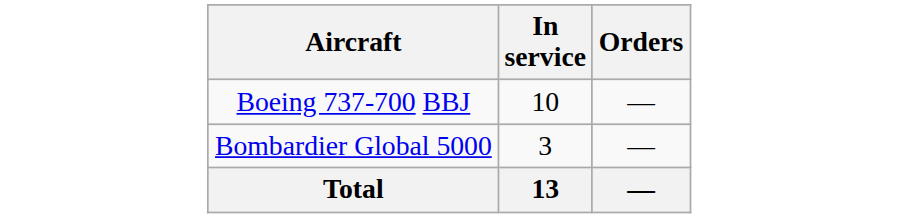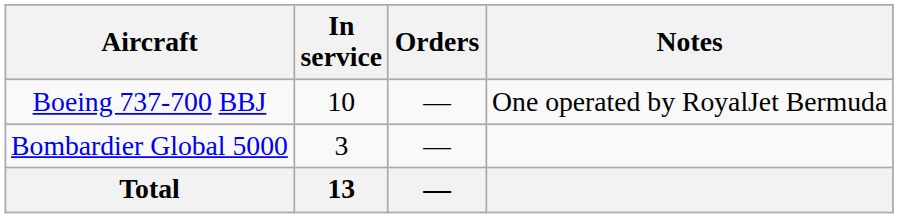 <table class="wikitable" style="margin:0.5em auto; text-align:center">
 <tr>
 <th>Aircraft</th>
 <th>In <br> service</th>
 <th>Orders</th>
+<th>Notes</th>
 </tr>
 <tr>
 <td><a href='#'>Boeing 737-700</a> <a href='#'>BBJ</a></td>
 <td>10</td>
 <td>—</td>
+<td>One operated by RoyalJet Bermuda</td>
 </tr>
 <tr>
 <td><a href='#'>Bombardier Global 5000</a></td>
 <td>3</td>
 <td>—</td>
+<td></td>
 </tr>
 <tr>
 <th>Total</th>
 <th>13</th>
 <th>—</th>
+<th></th>
 </tr>
 </table>
